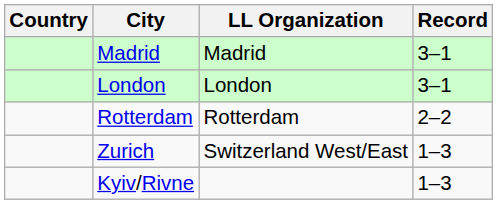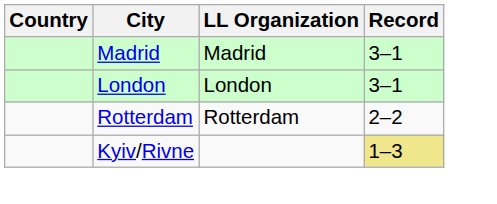 <table class="wikitable">
 <tr>
 <th>Country</th>
 <th>City</th>
 <th>LL Organization</th>
 <th>Record</th>
 </tr>
 <tr bgcolor="ccffcc">
 <td><strong></strong></td>
 <td><a href='#'>Madrid</a></td>
 <td>Madrid</td>
 <td>3–1</td>
 </tr>
 <tr bgcolor="ccffcc">
 <td></td>
 <td><a href='#'>London</a></td>
 <td>London</td>
 <td>3–1</td>
 </tr>
 <tr>
 <td><strong></strong></td>
 <td><a href='#'>Rotterdam</a></td>
 <td>Rotterdam</td>
 <td>2–2</td>
 </tr>
 <tr>
 <td><strong></strong></td>
-<td><a href='#'>Zurich</a></td>
-<td>Switzerland West/East</td>
-<td>1–3</td>
-</tr>
-<tr>
-<td><strong></strong></td>
 <td><a href='#'>Kyiv</a>/<a href='#'>Rivne</a></td>
 <td></td>
-<td>1–3</td>
+<td style="background: khaki;">1–3</td>
 </tr>
 </table>
